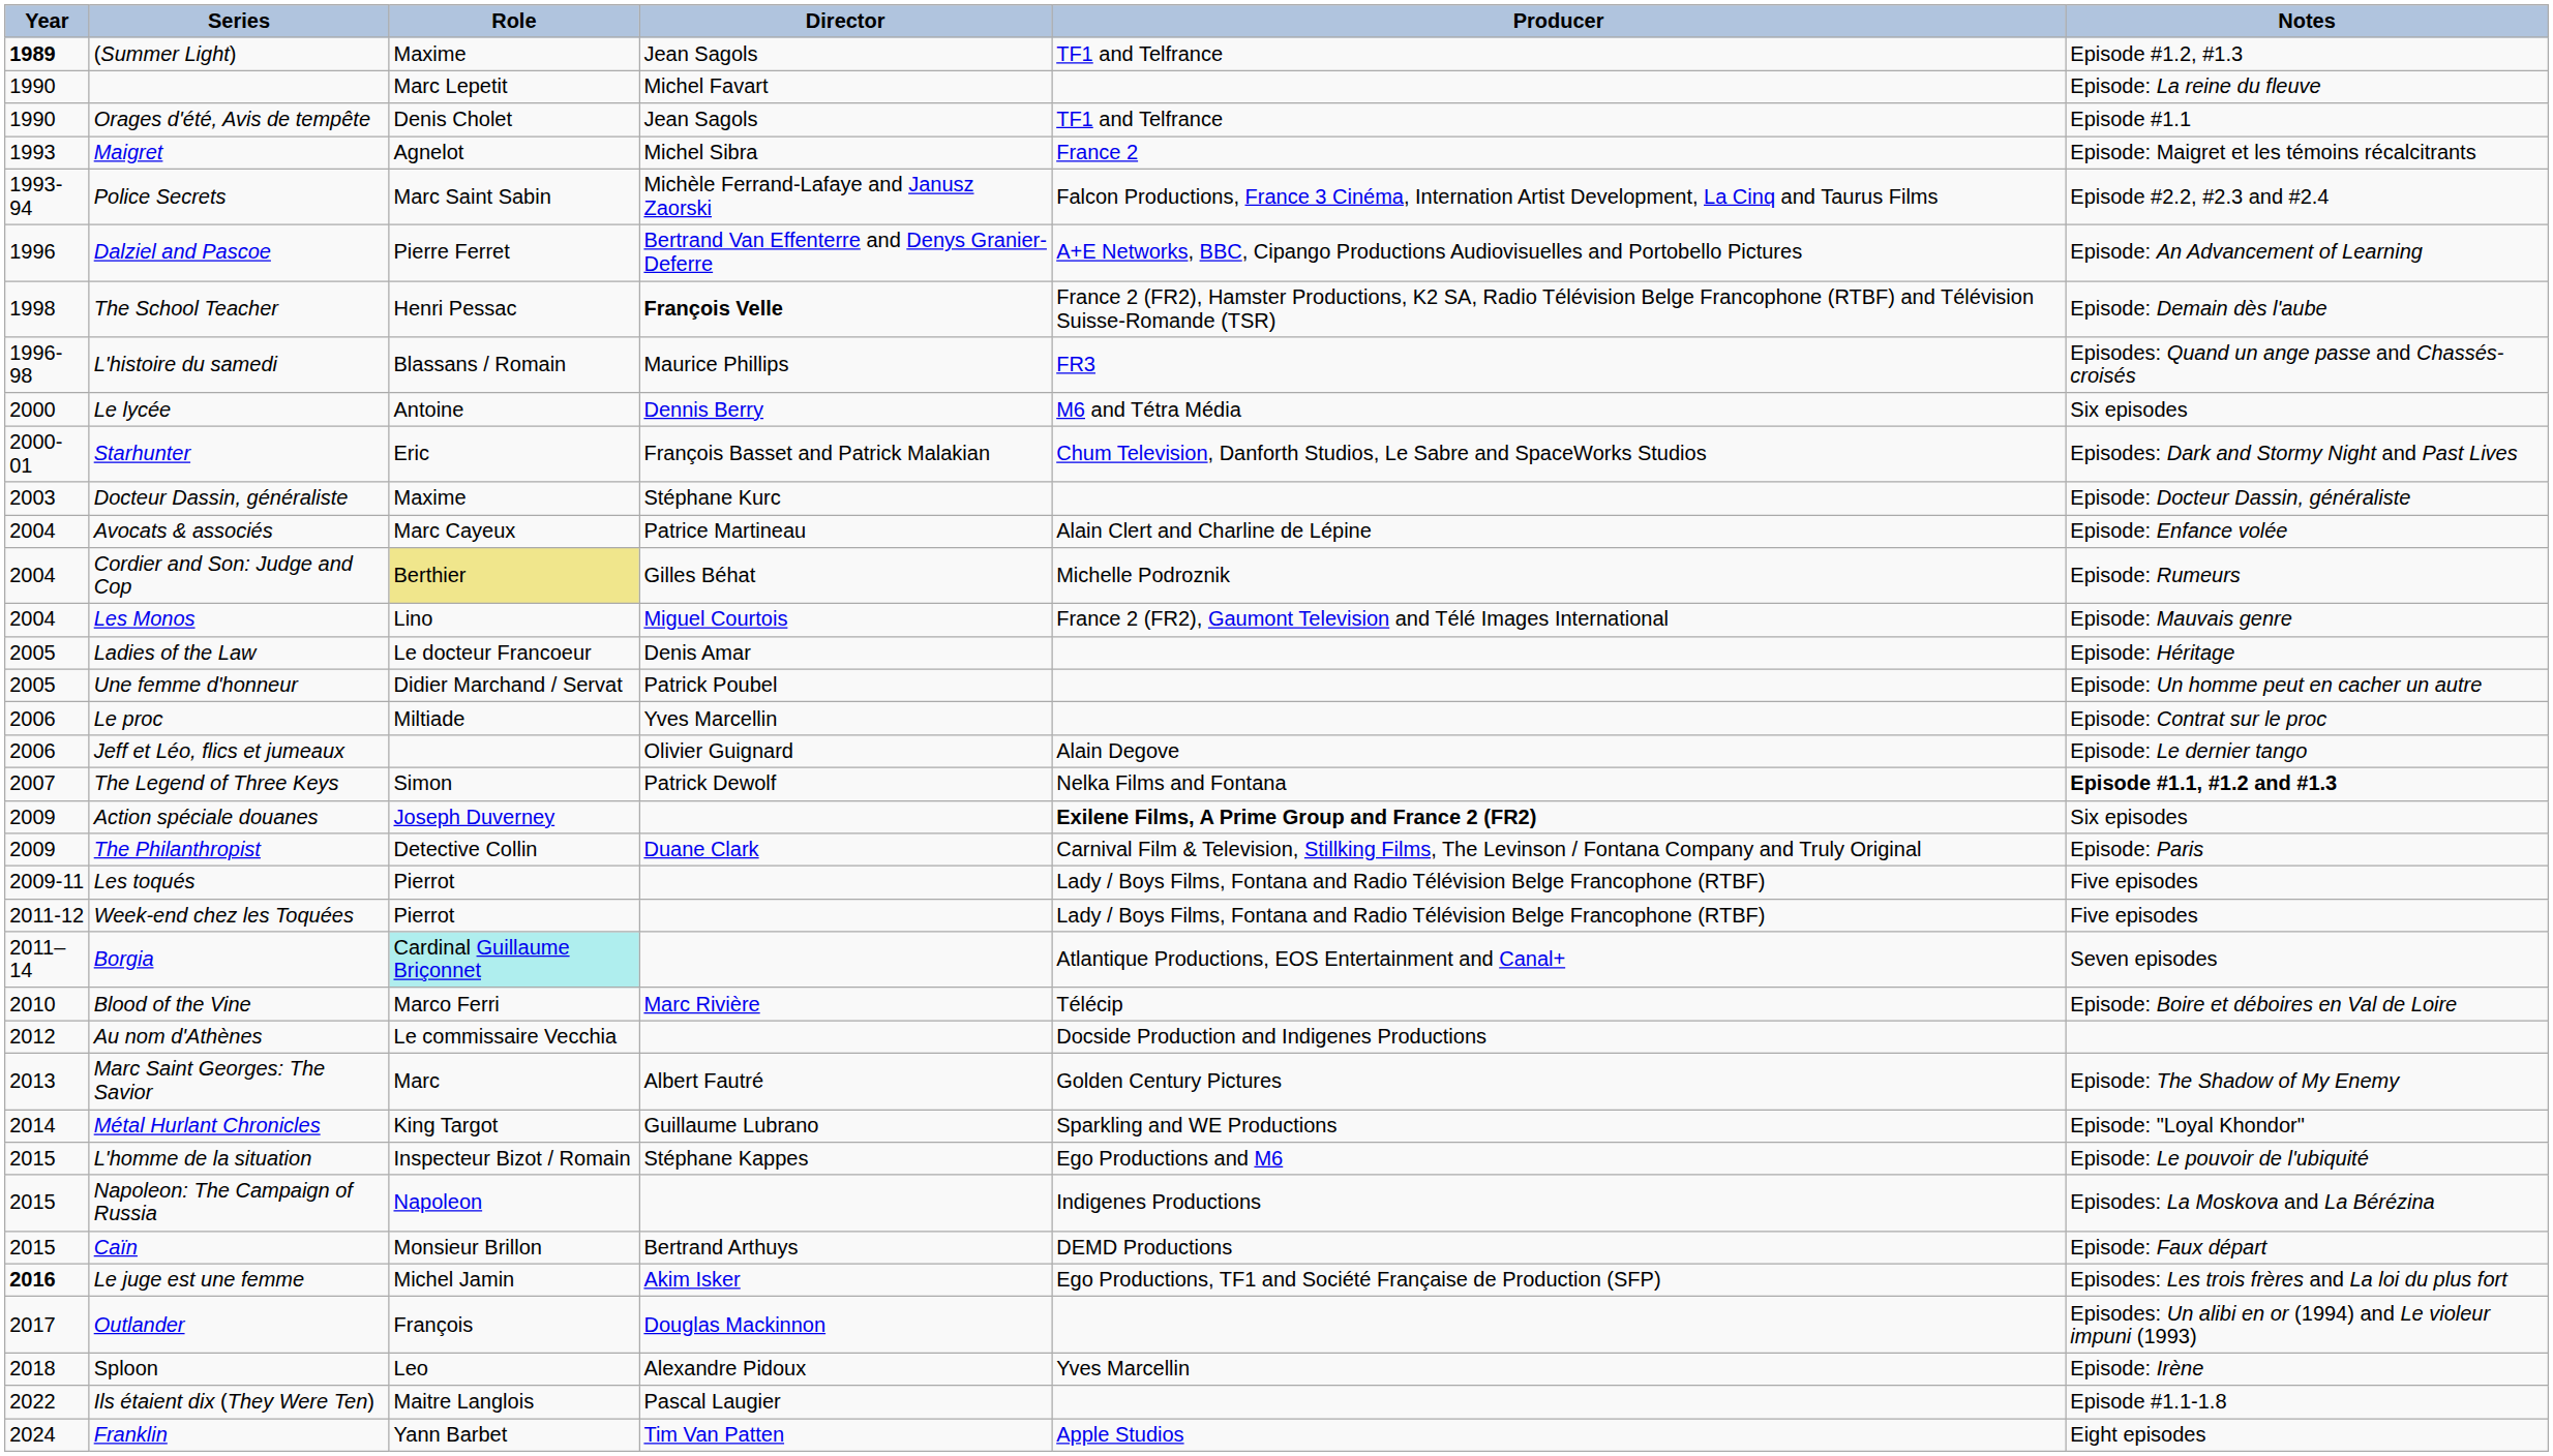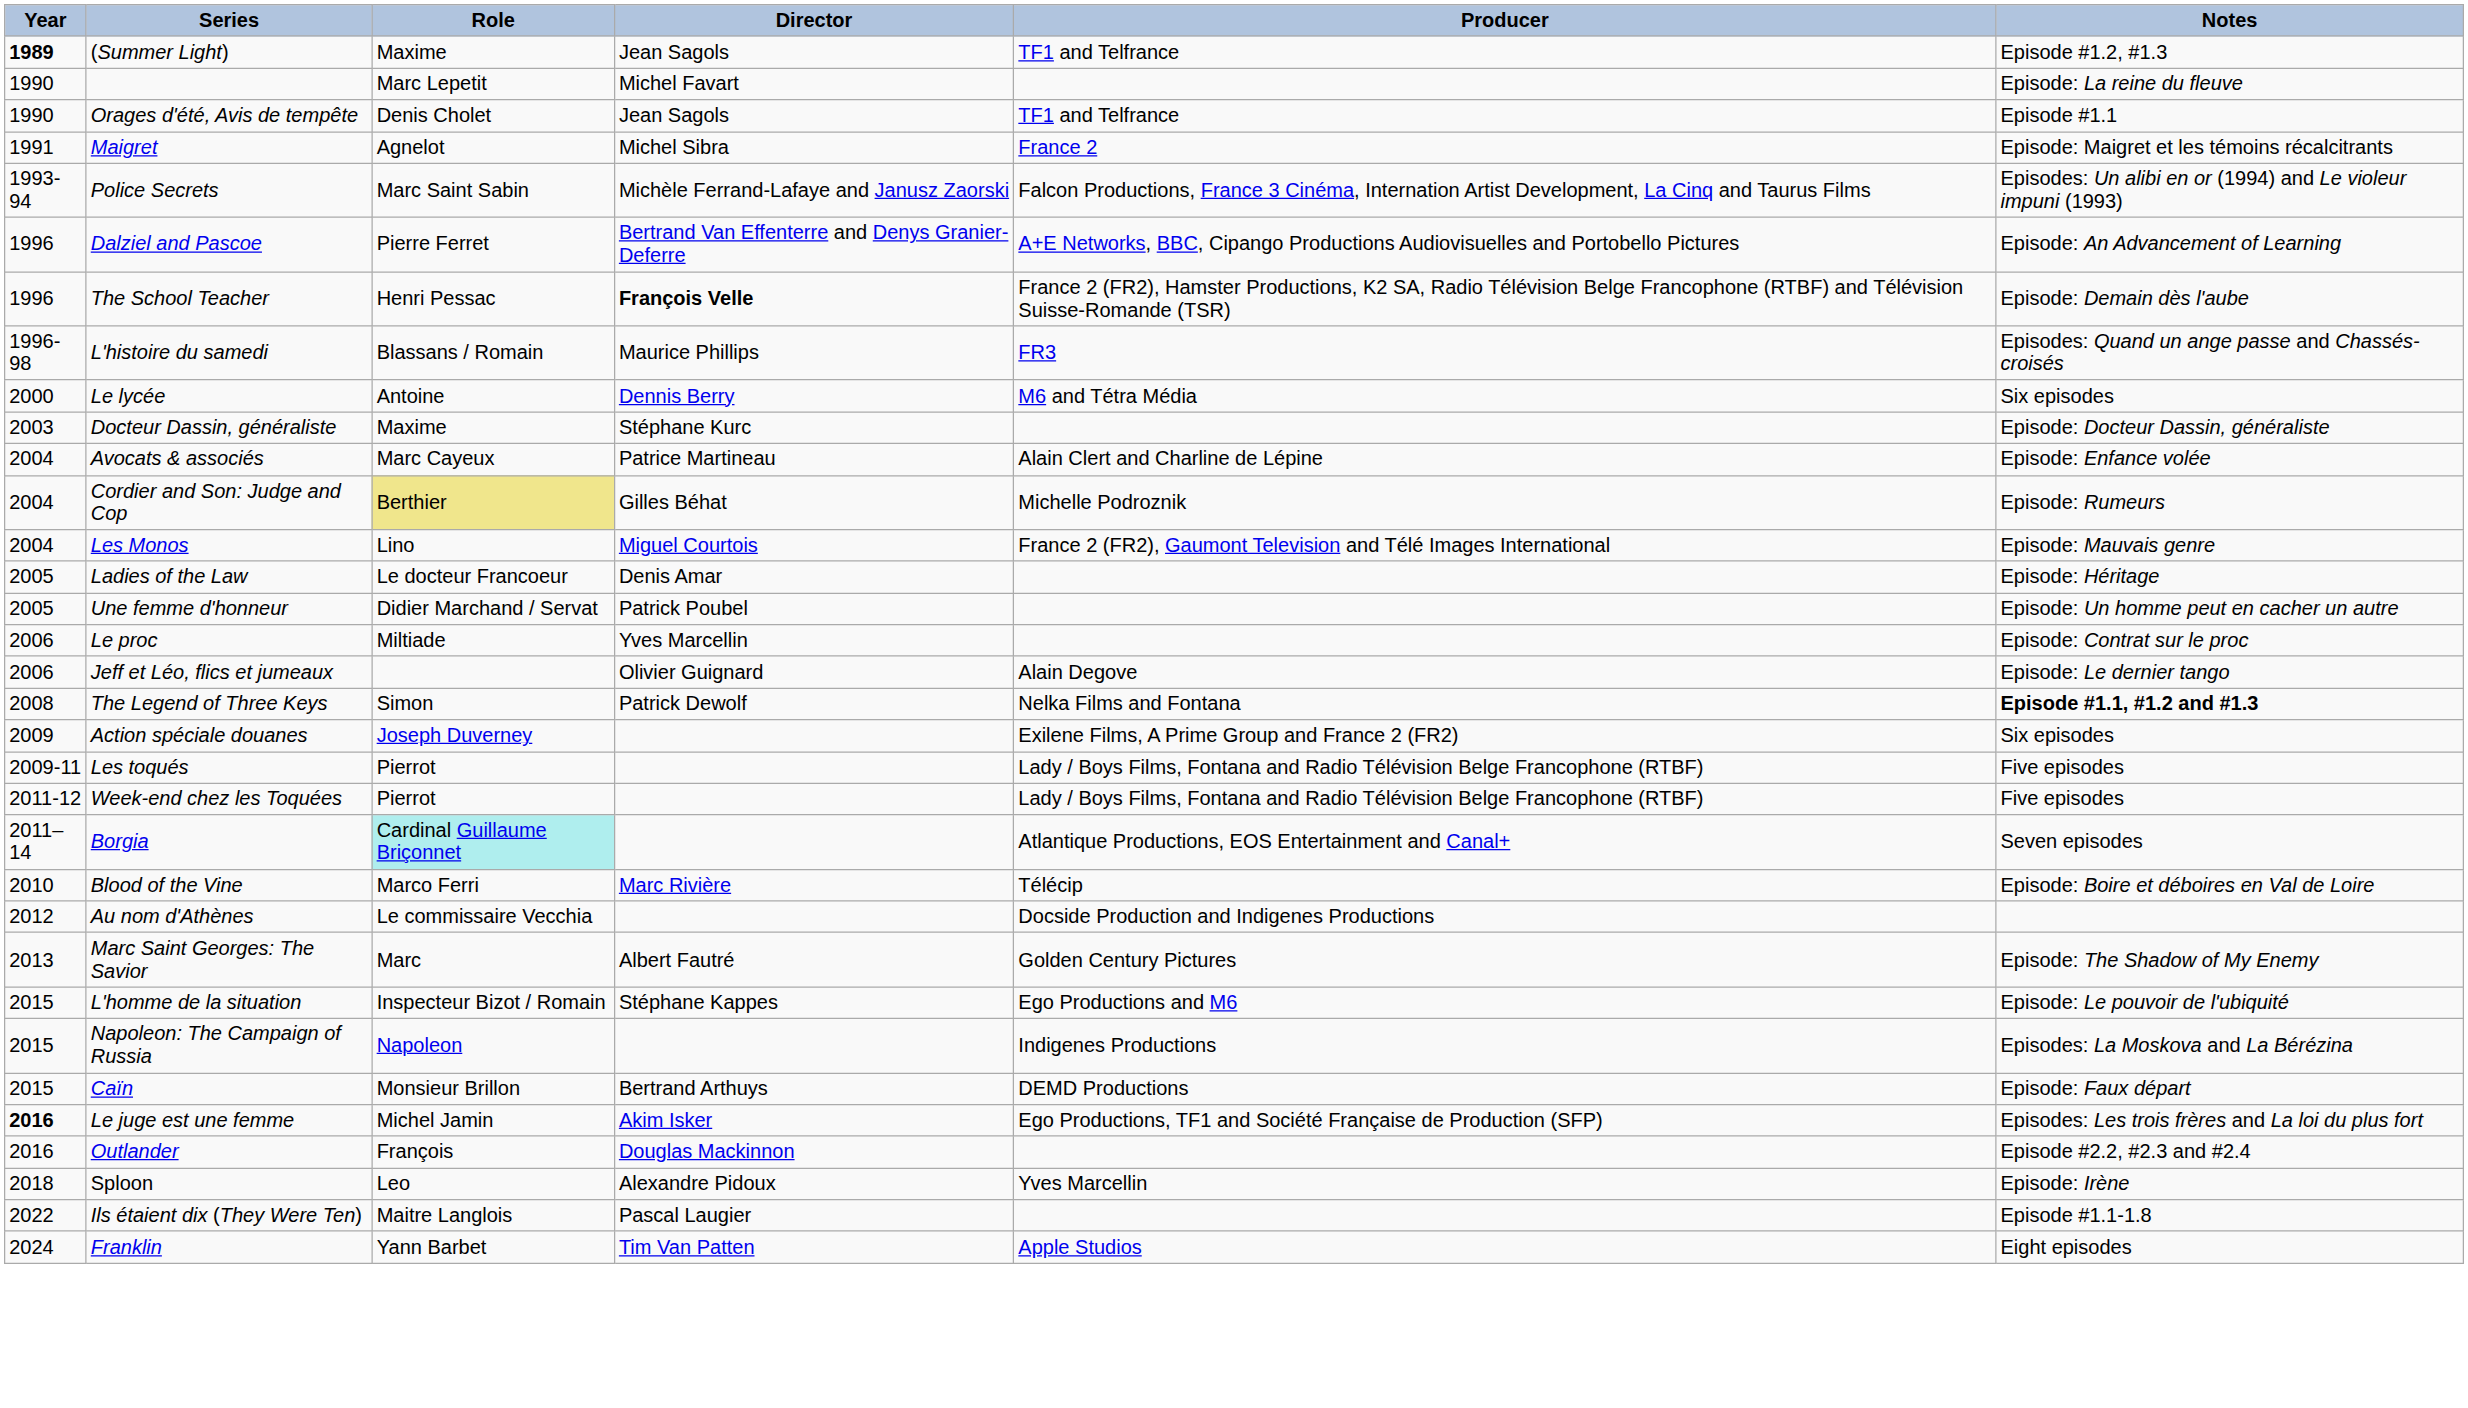 <table class="wikitable">
 <tr>
 <th style="background:#B0C4DE;">Year</th>
 <th style="background:#B0C4DE;">Series</th>
 <th style="background:#B0C4DE;">Role</th>
 <th style="background:#B0C4DE;">Director</th>
 <th style="background:#B0C4DE;">Producer</th>
 <th style="background:#B0C4DE;">Notes</th>
 </tr>
 <tr>
 <td><strong>1989</strong></td>
 <td><em></em> (<em>Summer Light</em>)</td>
 <td>Maxime</td>
 <td>Jean Sagols</td>
 <td><a href='#'>TF1</a> and Telfrance</td>
 <td>Episode #1.2, #1.3</td>
 </tr>
 <tr>
 <td>1990</td>
 <td><em></em></td>
 <td>Marc Lepetit</td>
 <td>Michel Favart</td>
 <td></td>
 <td>Episode: <em>La reine du fleuve</em></td>
 </tr>
 <tr>
 <td>1990</td>
 <td><em>Orages d'été, Avis de tempête</em></td>
 <td>Denis Cholet</td>
 <td>Jean Sagols</td>
 <td><a href='#'>TF1</a> and Telfrance</td>
 <td>Episode #1.1</td>
 </tr>
 <tr>
-<td>1993</td>
+<td>1991</td>
 <td><em><a href='#'>Maigret</a></em></td>
 <td>Agnelot</td>
 <td>Michel Sibra</td>
 <td><a href='#'>France 2</a></td>
 <td>Episode: Maigret et les témoins récalcitrants</td>
 </tr>
 <tr>
 <td>1993-94</td>
 <td><em>Police Secrets</em></td>
 <td>Marc Saint Sabin</td>
 <td>Michèle Ferrand-Lafaye and <a href='#'>Janusz Zaorski</a></td>
 <td>Falcon Productions, <a href='#'>France 3 Cinéma</a>, Internation Artist Development, <a href='#'>La Cinq</a> and Taurus Films</td>
-<td>Episode #2.2, #2.3 and #2.4</td>
+<td>Episodes: <em>Un alibi en or</em> (1994) and <em>Le violeur impuni</em> (1993)</td>
 </tr>
 <tr>
 <td>1996</td>
 <td><em><a href='#'>Dalziel and Pascoe</a></em></td>
 <td>Pierre Ferret</td>
 <td><a href='#'>Bertrand Van Effenterre</a> and <a href='#'>Denys Granier-Deferre</a></td>
 <td><a href='#'>A+E Networks</a>, <a href='#'>BBC</a>, Cipango Productions Audiovisuelles and Portobello Pictures</td>
 <td>Episode: <em>An Advancement of Learning</em></td>
 </tr>
 <tr>
-<td>1998</td>
+<td>1996</td>
 <td><em>The School Teacher</em></td>
 <td>Henri Pessac</td>
 <td><strong>François Velle</strong></td>
 <td>France 2 (FR2), Hamster Productions, K2 SA, Radio Télévision Belge Francophone (RTBF) and Télévision Suisse-Romande (TSR)</td>
 <td>Episode: <em>Demain dès l'aube</em></td>
 </tr>
 <tr>
 <td>1996-98</td>
 <td><em>L'histoire du samedi</em></td>
 <td>Blassans / Romain</td>
 <td>Maurice Phillips</td>
 <td><a href='#'>FR3</a></td>
 <td>Episodes: <em>Quand un ange passe</em> and <em>Chassés-croisés</em></td>
 </tr>
 <tr>
 <td>2000</td>
 <td><em>Le lycée</em></td>
 <td>Antoine</td>
 <td><a href='#'>Dennis Berry</a></td>
 <td><a href='#'>M6</a> and Tétra Média</td>
 <td>Six episodes</td>
-</tr>
-<tr>
-<td>2000-01</td>
-<td><em><a href='#'>Starhunter</a></em></td>
-<td>Eric</td>
-<td>François Basset and Patrick Malakian</td>
-<td><a href='#'>Chum Television</a>, Danforth Studios, Le Sabre and SpaceWorks Studios</td>
-<td>Episodes: <em>Dark and Stormy Night</em> and <em>Past Lives</em></td>
 </tr>
 <tr>
 <td>2003</td>
 <td><em>Docteur Dassin, généraliste</em></td>
 <td>Maxime</td>
 <td>Stéphane Kurc</td>
 <td></td>
 <td>Episode: <em>Docteur Dassin, généraliste</em></td>
 </tr>
 <tr>
 <td>2004</td>
 <td><em>Avocats & associés</em></td>
 <td>Marc Cayeux</td>
 <td>Patrice Martineau</td>
 <td>Alain Clert and Charline de Lépine</td>
 <td>Episode: <em>Enfance volée</em></td>
 </tr>
 <tr>
 <td>2004</td>
 <td><em>Cordier and Son: Judge and Cop</em></td>
 <td style="background: khaki;">Berthier</td>
 <td>Gilles Béhat</td>
 <td>Michelle Podroznik</td>
 <td>Episode: <em>Rumeurs</em></td>
 </tr>
 <tr>
 <td>2004</td>
 <td><em><a href='#'>Les Monos</a></em></td>
 <td>Lino</td>
 <td><a href='#'>Miguel Courtois</a></td>
 <td>France 2 (FR2), <a href='#'>Gaumont Television</a> and Télé Images International</td>
 <td>Episode: <em>Mauvais genre</em></td>
 </tr>
 <tr>
 <td>2005</td>
 <td><em>Ladies of the Law</em></td>
 <td>Le docteur Francoeur</td>
 <td>Denis Amar</td>
 <td></td>
 <td>Episode: <em>Héritage</em></td>
 </tr>
 <tr>
 <td>2005</td>
 <td><em>Une femme d'honneur</em></td>
 <td>Didier Marchand / Servat</td>
 <td>Patrick Poubel</td>
 <td></td>
 <td>Episode: <em>Un homme peut en cacher un autre</em></td>
 </tr>
 <tr>
 <td>2006</td>
 <td><em>Le proc</em></td>
 <td>Miltiade</td>
 <td>Yves Marcellin</td>
 <td></td>
 <td>Episode: <em>Contrat sur le proc</em></td>
 </tr>
 <tr>
 <td>2006</td>
 <td><em>Jeff et Léo, flics et jumeaux</em></td>
 <td></td>
 <td>Olivier Guignard</td>
 <td>Alain Degove</td>
 <td>Episode: <em>Le dernier tango</em></td>
 </tr>
 <tr>
-<td>2007</td>
+<td>2008</td>
 <td><em>The Legend of Three Keys</em></td>
 <td>Simon</td>
 <td>Patrick Dewolf</td>
 <td>Nelka Films and Fontana</td>
 <td><strong>Episode #1.1, #1.2 and #1.3</strong></td>
 </tr>
 <tr>
 <td>2009</td>
 <td><em>Action spéciale douanes</em></td>
 <td><a href='#'>Joseph Duverney</a></td>
 <td></td>
-<td><strong>Exilene Films, A Prime Group and France 2 (FR2)</strong></td>
+<td>Exilene Films, A Prime Group and France 2 (FR2)</td>
 <td>Six episodes</td>
-</tr>
-<tr>
-<td>2009</td>
-<td><em><a href='#'>The Philanthropist</a></em></td>
-<td>Detective Collin</td>
-<td><a href='#'>Duane Clark</a></td>
-<td>Carnival Film & Television, <a href='#'>Stillking Films</a>, The Levinson / Fontana Company and Truly Original</td>
-<td>Episode: <em>Paris</em></td>
 </tr>
 <tr>
 <td>2009-11</td>
 <td><em>Les toqués</em></td>
 <td>Pierrot</td>
 <td></td>
 <td>Lady / Boys Films, Fontana and Radio Télévision Belge Francophone (RTBF)</td>
 <td>Five episodes</td>
 </tr>
 <tr>
 <td>2011-12</td>
 <td><em>Week-end chez les Toquées</em></td>
 <td>Pierrot</td>
 <td></td>
 <td>Lady / Boys Films, Fontana and Radio Télévision Belge Francophone (RTBF)</td>
 <td>Five episodes</td>
 </tr>
 <tr>
 <td>2011–14</td>
 <td><em><a href='#'>Borgia</a></em></td>
 <td style="background: paleturquoise;">Cardinal <a href='#'>Guillaume Briçonnet</a></td>
 <td></td>
 <td>Atlantique Productions, EOS Entertainment and <a href='#'>Canal+</a></td>
 <td>Seven episodes</td>
 </tr>
 <tr>
 <td>2010</td>
 <td><em>Blood of the Vine</em></td>
 <td>Marco Ferri</td>
 <td><a href='#'>Marc Rivière</a></td>
 <td>Télécip</td>
 <td>Episode: <em>Boire et déboires en Val de Loire</em></td>
 </tr>
 <tr>
 <td>2012</td>
 <td><em>Au nom d'Athènes</em></td>
 <td>Le commissaire Vecchia</td>
 <td></td>
 <td>Docside Production and Indigenes Productions</td>
 <td></td>
 </tr>
 <tr>
 <td>2013</td>
 <td><em>Marc Saint Georges: The Savior</em></td>
 <td>Marc</td>
 <td>Albert Fautré</td>
 <td>Golden Century Pictures</td>
 <td>Episode: <em>The Shadow of My Enemy</em></td>
 </tr>
 <tr>
-<td>2014</td>
-<td><em><a href='#'>Métal Hurlant Chronicles</a></em></td>
-<td>King Targot</td>
-<td>Guillaume Lubrano</td>
-<td>Sparkling and WE Productions</td>
-<td>Episode: "Loyal Khondor"</td>
-</tr>
-<tr>
 <td>2015</td>
 <td><em>L'homme de la situation</em></td>
 <td>Inspecteur Bizot / Romain</td>
 <td>Stéphane Kappes</td>
 <td>Ego Productions and <a href='#'>M6</a></td>
 <td>Episode: <em>Le pouvoir de l'ubiquité</em></td>
 </tr>
 <tr>
 <td>2015</td>
 <td><em>Napoleon: The Campaign of Russia</em></td>
 <td><a href='#'>Napoleon</a></td>
 <td></td>
 <td>Indigenes Productions</td>
 <td>Episodes: <em>La Moskova</em> and <em>La Bérézina</em></td>
 </tr>
 <tr>
 <td>2015</td>
 <td><em><a href='#'>Caïn</a></em></td>
 <td>Monsieur Brillon</td>
 <td>Bertrand Arthuys</td>
 <td>DEMD Productions</td>
 <td>Episode: <em>Faux départ</em></td>
 </tr>
 <tr>
 <td><strong>2016</strong></td>
 <td><em>Le juge est une femme</em></td>
 <td>Michel Jamin</td>
 <td><a href='#'>Akim Isker</a></td>
 <td>Ego Productions, TF1 and Société Française de Production (SFP)</td>
 <td>Episodes: <em>Les trois frères</em> and <em>La loi du plus fort</em></td>
 </tr>
 <tr>
-<td>2017</td>
+<td>2016</td>
 <td><em><a href='#'>Outlander</a></em></td>
 <td>François</td>
 <td><a href='#'>Douglas Mackinnon</a></td>
 <td></td>
-<td>Episodes: <em>Un alibi en or</em> (1994) and <em>Le violeur impuni</em> (1993)</td>
+<td>Episode #2.2, #2.3 and #2.4</td>
 </tr>
 <tr>
 <td>2018</td>
 <td>Sploon</td>
 <td>Leo</td>
 <td>Alexandre Pidoux</td>
 <td>Yves Marcellin</td>
 <td>Episode: <em>Irène</em></td>
 </tr>
 <tr>
 <td>2022</td>
 <td><em>Ils étaient dix</em> (<em>They Were Ten</em>)</td>
 <td>Maitre Langlois</td>
 <td>Pascal Laugier</td>
 <td></td>
 <td>Episode #1.1-1.8</td>
 </tr>
 <tr>
 <td>2024</td>
 <td><em><a href='#'>Franklin</a></em></td>
 <td>Yann Barbet</td>
 <td><a href='#'>Tim Van Patten</a></td>
 <td><a href='#'>Apple Studios</a></td>
 <td>Eight episodes</td>
 </tr>
 </table>
